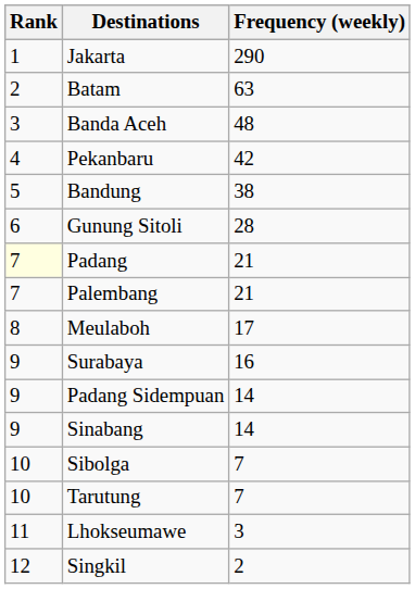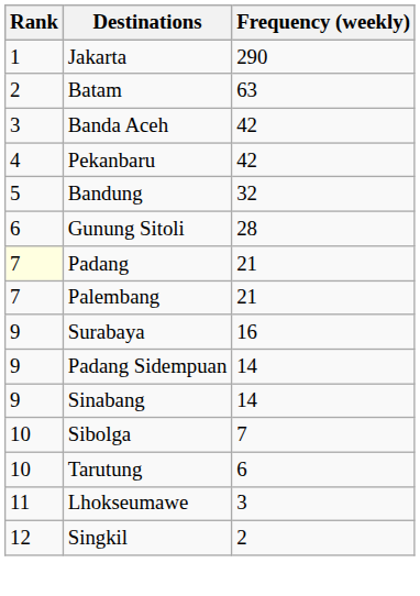 <table class="wikitable sortable" style="font-size:89%; align=center;">
 <tr style="background:darkgrey;">
 <th>Rank</th>
 <th>Destinations</th>
 <th>Frequency (weekly)</th>
 </tr>
 <tr>
 <td>1</td>
 <td> Jakarta</td>
 <td>290</td>
 </tr>
 <tr>
 <td>2</td>
 <td> Batam</td>
 <td>63</td>
 </tr>
 <tr>
 <td>3</td>
 <td> Banda Aceh</td>
-<td>48</td>
+<td>42</td>
 </tr>
 <tr>
 <td>4</td>
 <td> Pekanbaru</td>
 <td>42</td>
 </tr>
 <tr>
 <td>5</td>
 <td> Bandung</td>
-<td>38</td>
+<td>32</td>
 </tr>
 <tr>
 <td>6</td>
 <td> Gunung Sitoli</td>
 <td>28</td>
 </tr>
 <tr>
 <td style="background: lightyellow;">7</td>
 <td> Padang</td>
 <td>21</td>
 </tr>
 <tr>
 <td>7</td>
 <td> Palembang</td>
 <td>21</td>
-</tr>
-<tr>
-<td>8</td>
-<td> Meulaboh</td>
-<td>17</td>
 </tr>
 <tr>
 <td>9</td>
 <td> Surabaya</td>
 <td>16</td>
 </tr>
 <tr>
 <td>9</td>
 <td> Padang Sidempuan</td>
 <td>14</td>
 </tr>
 <tr>
 <td>9</td>
 <td> Sinabang</td>
 <td>14</td>
 </tr>
 <tr>
 <td>10</td>
 <td> Sibolga</td>
 <td>7</td>
 </tr>
 <tr>
 <td>10</td>
 <td> Tarutung</td>
-<td>7</td>
+<td>6</td>
 </tr>
 <tr>
 <td>11</td>
 <td> Lhokseumawe</td>
 <td>3</td>
 </tr>
 <tr>
 <td>12</td>
 <td> Singkil</td>
 <td>2</td>
 </tr>
 </table>
